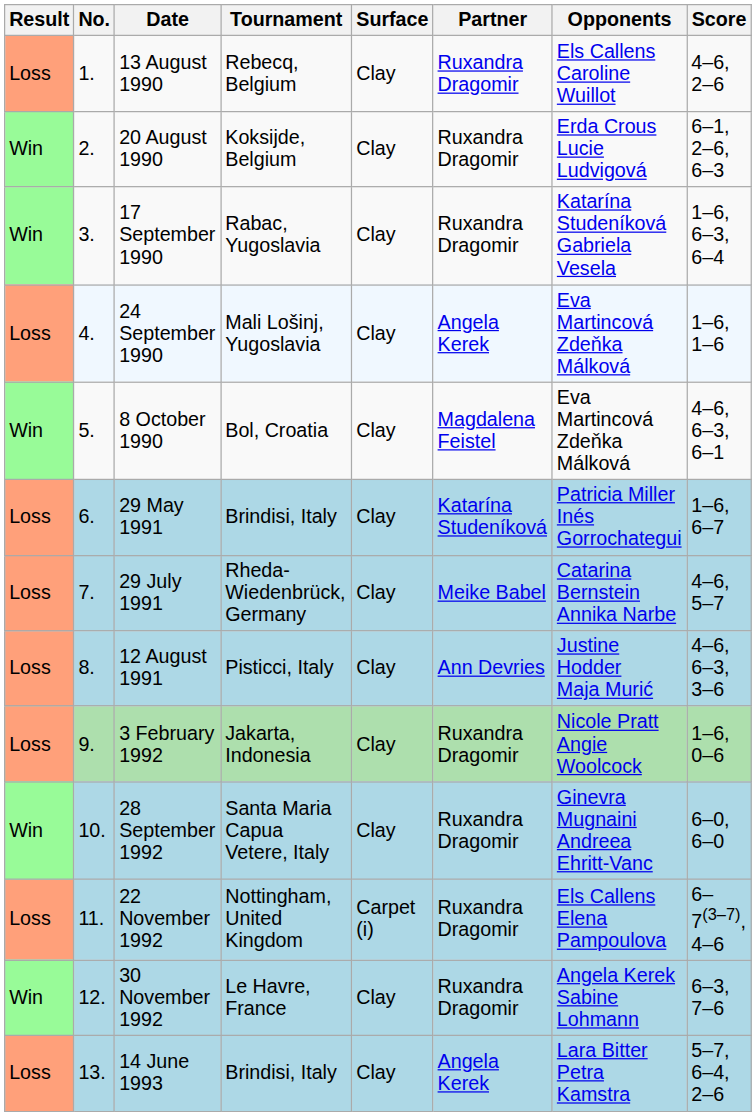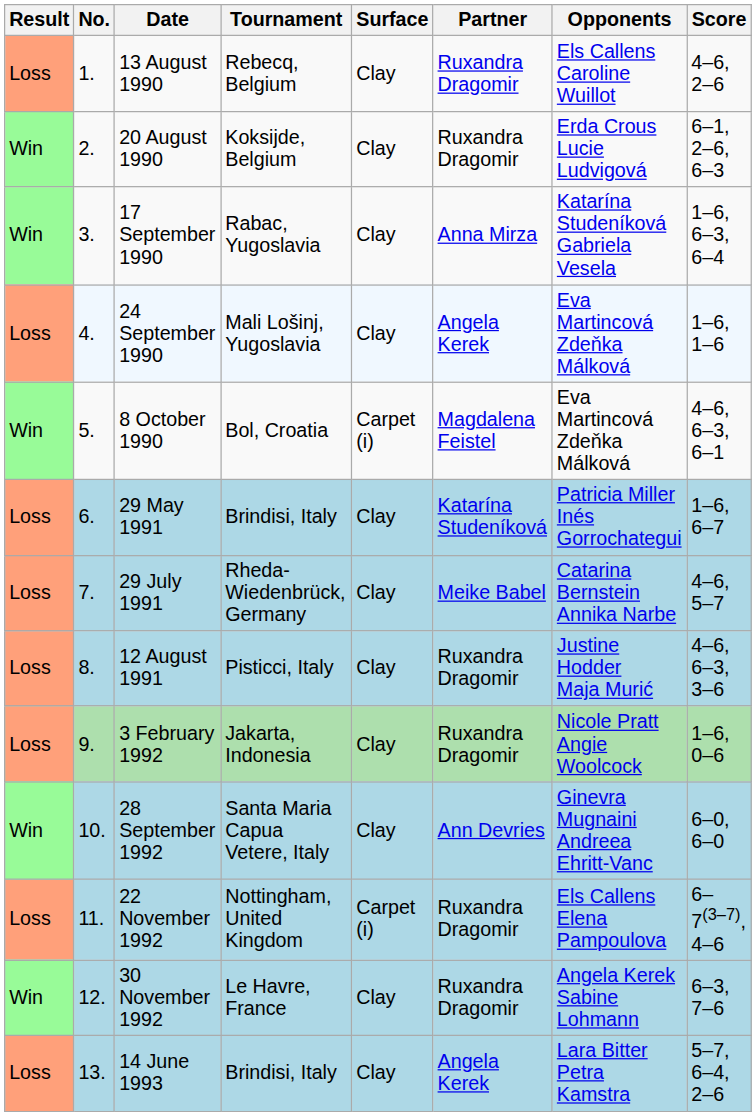 <table class="sortable wikitable">
 <tr>
 <th>Result</th>
 <th>No.</th>
 <th>Date</th>
 <th>Tournament</th>
 <th>Surface</th>
 <th>Partner</th>
 <th>Opponents</th>
 <th>Score</th>
 </tr>
 <tr>
 <td style="background:#ffa07a;">Loss</td>
 <td>1.</td>
 <td>13 August 1990</td>
 <td>Rebecq, Belgium</td>
 <td>Clay</td>
 <td> <a href='#'>Ruxandra Dragomir</a></td>
 <td> <a href='#'>Els Callens</a> <br>  <a href='#'>Caroline Wuillot</a></td>
 <td>4–6, 2–6</td>
 </tr>
 <tr>
 <td style="background:#98fb98;">Win</td>
 <td>2.</td>
 <td>20 August 1990</td>
 <td>Koksijde, Belgium</td>
 <td>Clay</td>
 <td> Ruxandra Dragomir</td>
 <td> <a href='#'>Erda Crous</a> <br>  <a href='#'>Lucie Ludvigová</a></td>
 <td>6–1, 2–6, 6–3</td>
 </tr>
 <tr>
 <td style="background:#98fb98;">Win</td>
 <td>3.</td>
 <td>17 September 1990</td>
 <td>Rabac, Yugoslavia</td>
 <td>Clay</td>
-<td> Ruxandra Dragomir</td>
+<td> <a href='#'>Anna Mirza</a></td>
 <td> <a href='#'>Katarína Studeníková</a> <br>  <a href='#'>Gabriela Vesela</a></td>
 <td>1–6, 6–3, 6–4</td>
 </tr>
 <tr style="background:#f0f8ff;">
 <td style="background:#ffa07a;">Loss</td>
 <td>4.</td>
 <td>24 September 1990</td>
 <td>Mali Lošinj, Yugoslavia</td>
 <td>Clay</td>
 <td> <a href='#'>Angela Kerek</a></td>
 <td> <a href='#'>Eva Martincová</a> <br>  <a href='#'>Zdeňka Málková</a></td>
 <td>1–6, 1–6</td>
 </tr>
 <tr>
 <td style="background:#98fb98;">Win</td>
 <td>5.</td>
 <td>8 October 1990</td>
 <td>Bol, Croatia</td>
-<td>Clay</td>
+<td>Carpet (i)</td>
 <td> <a href='#'>Magdalena Feistel</a></td>
 <td> Eva Martincová <br>  Zdeňka Málková</td>
 <td>4–6, 6–3, 6–1</td>
 </tr>
 <tr bgcolor="lightblue">
 <td style="background:#ffa07a;">Loss</td>
 <td>6.</td>
 <td>29 May 1991</td>
 <td>Brindisi, Italy</td>
 <td>Clay</td>
 <td> <a href='#'>Katarína Studeníková</a></td>
 <td> <a href='#'>Patricia Miller</a> <br>  <a href='#'>Inés Gorrochategui</a></td>
 <td>1–6, 6–7</td>
 </tr>
 <tr bgcolor="lightblue">
 <td style="background:#ffa07a;">Loss</td>
 <td>7.</td>
 <td>29 July 1991</td>
 <td>Rheda-Wiedenbrück, Germany</td>
 <td>Clay</td>
 <td> <a href='#'>Meike Babel</a></td>
 <td> <a href='#'>Catarina Bernstein</a> <br>  <a href='#'>Annika Narbe</a></td>
 <td>4–6, 5–7</td>
 </tr>
 <tr bgcolor="lightblue">
 <td style="background:#ffa07a;">Loss</td>
 <td>8.</td>
 <td>12 August 1991</td>
 <td>Pisticci, Italy</td>
 <td>Clay</td>
-<td> <a href='#'>Ann Devries</a></td>
+<td> Ruxandra Dragomir</td>
 <td> <a href='#'>Justine Hodder</a> <br>  <a href='#'>Maja Murić</a></td>
 <td>4–6, 6–3, 3–6</td>
 </tr>
 <tr style="background:#addfad;">
 <td style="background:#ffa07a;">Loss</td>
 <td>9.</td>
 <td>3 February 1992</td>
 <td>Jakarta, Indonesia</td>
 <td>Clay</td>
 <td> Ruxandra Dragomir</td>
 <td> <a href='#'>Nicole Pratt</a> <br>  <a href='#'>Angie Woolcock</a></td>
 <td>1–6, 0–6</td>
 </tr>
 <tr bgcolor="lightblue">
 <td style="background:#98fb98;">Win</td>
 <td>10.</td>
 <td>28 September 1992</td>
 <td>Santa Maria Capua Vetere, Italy</td>
 <td>Clay</td>
-<td> Ruxandra Dragomir</td>
+<td> <a href='#'>Ann Devries</a></td>
 <td> <a href='#'>Ginevra Mugnaini</a> <br>  <a href='#'>Andreea Ehritt-Vanc</a></td>
 <td>6–0, 6–0</td>
 </tr>
 <tr bgcolor="lightblue">
 <td style="background:#ffa07a;">Loss</td>
 <td>11.</td>
 <td>22 November 1992</td>
 <td>Nottingham, United Kingdom</td>
 <td>Carpet (i)</td>
 <td> Ruxandra Dragomir</td>
 <td> <a href='#'>Els Callens</a> <br>  <a href='#'>Elena Pampoulova</a></td>
 <td>6–7<sup>(3–7)</sup>, 4–6</td>
 </tr>
 <tr bgcolor="lightblue">
 <td style="background:#98fb98;">Win</td>
 <td>12.</td>
 <td>30 November 1992</td>
 <td>Le Havre, France</td>
 <td>Clay</td>
 <td> Ruxandra Dragomir</td>
 <td> <a href='#'>Angela Kerek</a> <br>  <a href='#'>Sabine Lohmann</a></td>
 <td>6–3, 7–6</td>
 </tr>
 <tr bgcolor="lightblue">
 <td style="background:#ffa07a;">Loss</td>
 <td>13.</td>
 <td>14 June 1993</td>
 <td>Brindisi, Italy</td>
 <td>Clay</td>
 <td> <a href='#'>Angela Kerek</a></td>
 <td> <a href='#'>Lara Bitter</a> <br>  <a href='#'>Petra Kamstra</a></td>
 <td>5–7, 6–4, 2–6</td>
 </tr>
 </table>
